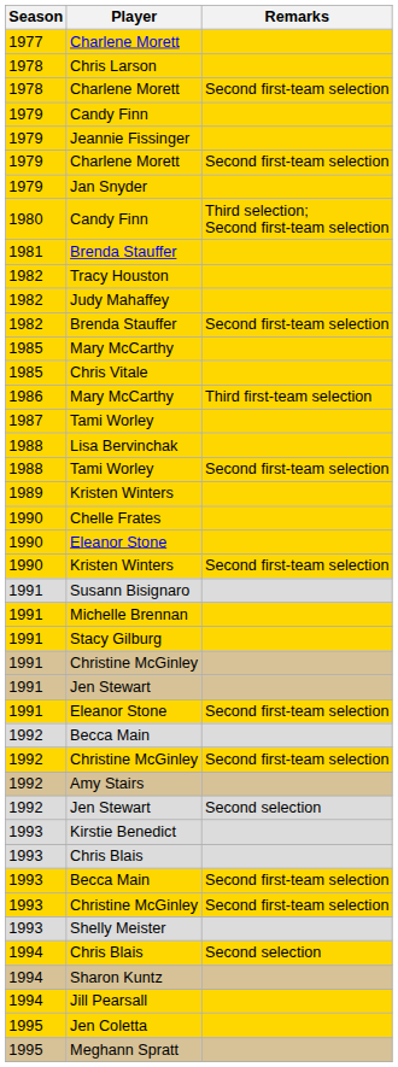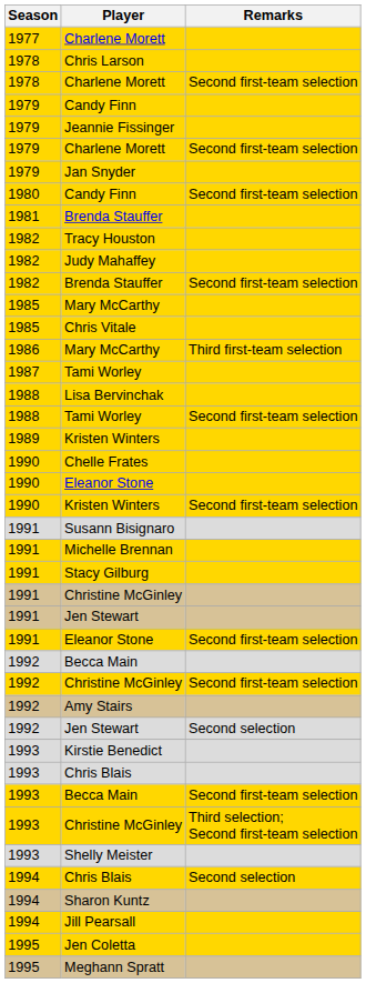 <table class="wikitable">
 <tr>
 <th width=>Season</th>
 <th width=>Player</th>
 <th width=>Remarks</th>
 </tr>
 <tr align="left"  style="background: #FFD700;">
 <td>1977</td>
 <td><a href='#'>Charlene Morett</a></td>
 <td></td>
 </tr>
 <tr align="left"  style="background: #FFD700;">
 <td>1978</td>
 <td>Chris Larson</td>
 <td></td>
 </tr>
 <tr align="left"  style="background: #FFD700;">
 <td>1978</td>
 <td>Charlene Morett</td>
 <td>Second first-team selection</td>
 </tr>
 <tr align="left"  style="background: #FFD700;">
 <td>1979</td>
 <td>Candy Finn</td>
 <td></td>
 </tr>
 <tr align="left"  style="background: #FFD700;">
 <td>1979</td>
 <td>Jeannie Fissinger</td>
 <td></td>
 </tr>
 <tr align="left"  style="background: #FFD700;">
 <td>1979</td>
 <td>Charlene Morett</td>
 <td>Second first-team selection</td>
 </tr>
 <tr align="left"  style="background: #FFD700;">
 <td>1979</td>
 <td>Jan Snyder</td>
 <td></td>
 </tr>
 <tr align="left"  style="background: #FFD700;">
 <td>1980</td>
 <td>Candy Finn</td>
-<td>Third selection; <br> Second first-team selection</td>
+<td>Second first-team selection</td>
 </tr>
 <tr align="left"  style="background: #FFD700;">
 <td>1981</td>
 <td><a href='#'>Brenda Stauffer</a></td>
 <td></td>
 </tr>
 <tr align="left"  style="background: #FFD700;">
 <td>1982</td>
 <td>Tracy Houston</td>
 <td></td>
 </tr>
 <tr align="left"  style="background: #FFD700;">
 <td>1982</td>
 <td>Judy Mahaffey</td>
 <td></td>
 </tr>
 <tr align="left"  style="background: #FFD700;">
 <td>1982</td>
 <td>Brenda Stauffer</td>
 <td>Second first-team selection</td>
 </tr>
 <tr align="left"  style="background: #FFD700;">
 <td>1985</td>
 <td>Mary McCarthy</td>
 <td></td>
 </tr>
 <tr align="left"  style="background: #FFD700;">
 <td>1985</td>
 <td>Chris Vitale</td>
 <td></td>
 </tr>
 <tr align="left"  style="background: #FFD700;">
 <td>1986</td>
 <td>Mary McCarthy</td>
 <td>Third first-team selection</td>
 </tr>
 <tr align="left"  style="background: #FFD700;">
 <td>1987</td>
 <td>Tami Worley</td>
 <td></td>
 </tr>
 <tr align="left"  style="background: #FFD700;">
 <td>1988</td>
 <td>Lisa Bervinchak</td>
 <td></td>
 </tr>
 <tr align="left"  style="background: #FFD700;">
 <td>1988</td>
 <td>Tami Worley</td>
 <td>Second first-team selection</td>
 </tr>
 <tr align="left"  style="background: #FFD700;">
 <td>1989</td>
 <td>Kristen Winters</td>
 <td></td>
 </tr>
 <tr align="left"  style="background: #FFD700;">
 <td>1990</td>
 <td>Chelle Frates</td>
 <td></td>
 </tr>
 <tr align="left"  style="background: #FFD700;">
 <td>1990</td>
 <td><a href='#'>Eleanor Stone</a></td>
 <td></td>
 </tr>
 <tr align="left"  style="background: #FFD700;">
 <td>1990</td>
 <td>Kristen Winters</td>
 <td>Second first-team selection</td>
 </tr>
 <tr align="left"  style="background: #dcdcdc;">
 <td>1991</td>
 <td>Susann Bisignaro</td>
 <td></td>
 </tr>
 <tr align="left"  style="background: #FFD700;">
 <td>1991</td>
 <td>Michelle Brennan</td>
 <td></td>
 </tr>
 <tr align="left"  style="background: #FFD700;">
 <td>1991</td>
 <td>Stacy Gilburg</td>
 <td></td>
 </tr>
 <tr align="left"  style="background: #d7c297;">
 <td>1991</td>
 <td>Christine McGinley</td>
 <td></td>
 </tr>
 <tr align="left"  style="background: #d7c297;">
 <td>1991</td>
 <td>Jen Stewart</td>
 <td></td>
 </tr>
 <tr align="left"  style="background: #FFD700;">
 <td>1991</td>
 <td>Eleanor Stone</td>
 <td>Second first-team selection</td>
 </tr>
 <tr align="left"  style="background: #dcdcdc;">
 <td>1992</td>
 <td>Becca Main</td>
 <td></td>
 </tr>
 <tr align="left"  style="background: #FFD700;">
 <td>1992</td>
 <td>Christine McGinley</td>
 <td>Second first-team selection</td>
 </tr>
 <tr align="left"  style="background: #d7c297;">
 <td>1992</td>
 <td>Amy Stairs</td>
 <td></td>
 </tr>
 <tr align="left"  style="background: #dcdcdc;">
 <td>1992</td>
 <td>Jen Stewart</td>
 <td>Second selection</td>
 </tr>
 <tr align="left"  style="background: #dcdcdc;">
 <td>1993</td>
 <td>Kirstie Benedict</td>
 <td></td>
 </tr>
 <tr align="left"  style="background: #dcdcdc;">
 <td>1993</td>
 <td>Chris Blais</td>
 <td></td>
 </tr>
 <tr align="left"  style="background: #FFD700;">
 <td>1993</td>
 <td>Becca Main</td>
 <td>Second first-team selection</td>
 </tr>
 <tr align="left"  style="background: #FFD700;">
 <td>1993</td>
 <td>Christine McGinley</td>
-<td>Second first-team selection</td>
+<td>Third selection; <br> Second first-team selection</td>
 </tr>
 <tr align="left"  style="background: #dcdcdc;">
 <td>1993</td>
 <td>Shelly Meister</td>
 <td></td>
 </tr>
 <tr align="left"  style="background: #FFD700;">
 <td>1994</td>
 <td>Chris Blais</td>
 <td>Second selection</td>
 </tr>
 <tr align="left"  style="background: #d7c297;">
 <td>1994</td>
 <td>Sharon Kuntz</td>
 <td></td>
 </tr>
 <tr align="left"  style="background: #FFD700;">
 <td>1994</td>
 <td>Jill Pearsall</td>
 <td></td>
 </tr>
 <tr align="left"  style="background: #FFD700;">
 <td>1995</td>
 <td>Jen Coletta</td>
 <td></td>
 </tr>
 <tr align="left"  style="background: #d7c297;">
 <td>1995</td>
 <td>Meghann Spratt</td>
 <td></td>
 </tr>
 </table>
